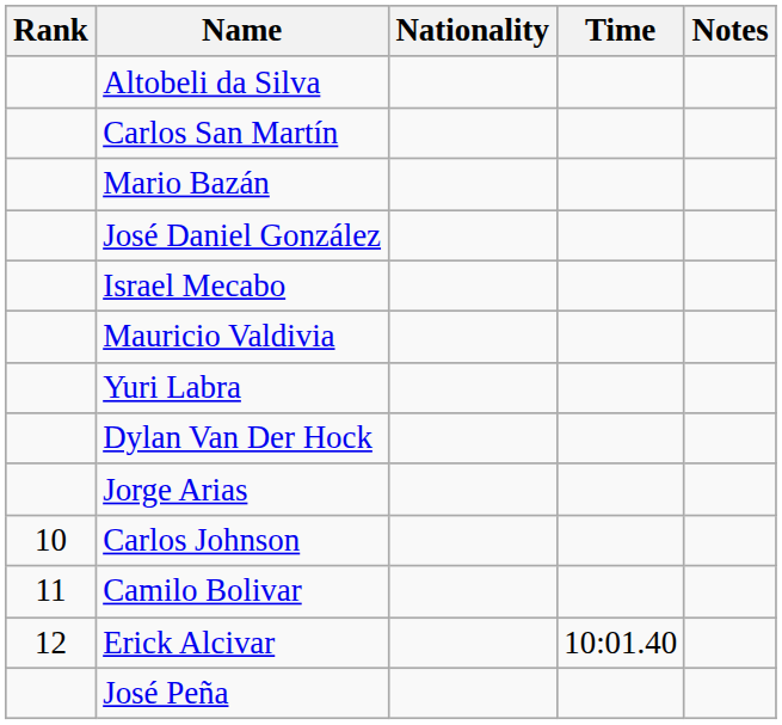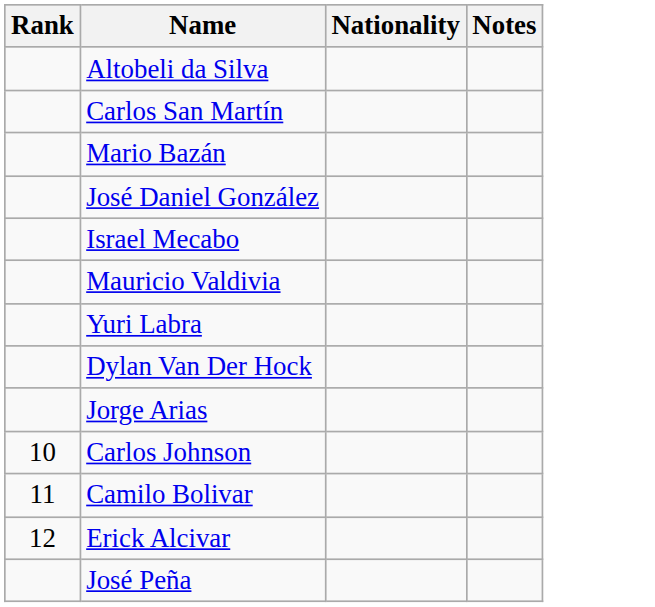 <table class="wikitable sortable" style="text-align:center">
 <tr>
 <th>Rank</th>
 <th>Name</th>
 <th>Nationality</th>
-<th>Time</th>
 <th>Notes</th>
 </tr>
 <tr>
 <td></td>
 <td align=left><a href='#'>Altobeli da Silva</a></td>
 <td align=left></td>
 <td></td>
-<td></td>
 </tr>
 <tr>
 <td></td>
 <td align=left><a href='#'>Carlos San Martín</a></td>
 <td align=left></td>
-<td></td>
 <td></td>
 </tr>
 <tr>
 <td></td>
 <td align=left><a href='#'>Mario Bazán</a></td>
 <td align=left></td>
 <td></td>
-<td></td>
 </tr>
 <tr>
 <td></td>
 <td align=left><a href='#'>José Daniel González</a></td>
 <td align=left></td>
-<td></td>
 <td></td>
 </tr>
 <tr>
 <td></td>
 <td align=left><a href='#'>Israel Mecabo</a></td>
 <td align=left></td>
 <td></td>
-<td></td>
 </tr>
 <tr>
 <td></td>
 <td align=left><a href='#'>Mauricio Valdivia</a></td>
 <td align=left></td>
-<td></td>
 <td></td>
 </tr>
 <tr>
 <td></td>
 <td align=left><a href='#'>Yuri Labra</a></td>
 <td align=left></td>
 <td></td>
-<td></td>
 </tr>
 <tr>
 <td></td>
 <td align=left><a href='#'>Dylan Van Der Hock</a></td>
 <td align=left></td>
-<td></td>
 <td></td>
 </tr>
 <tr>
 <td></td>
 <td align=left><a href='#'>Jorge Arias</a></td>
 <td align=left></td>
 <td></td>
-<td></td>
 </tr>
 <tr>
 <td>10</td>
 <td align=left><a href='#'>Carlos Johnson</a></td>
 <td align=left></td>
-<td></td>
 <td></td>
 </tr>
 <tr>
 <td>11</td>
 <td align=left><a href='#'>Camilo Bolivar</a></td>
 <td align=left></td>
 <td></td>
-<td></td>
 </tr>
 <tr>
 <td>12</td>
 <td align=left><a href='#'>Erick Alcivar</a></td>
 <td align=left></td>
-<td>10:01.40</td>
 <td></td>
 </tr>
 <tr>
 <td></td>
 <td align=left><a href='#'>José Peña</a></td>
 <td align=left></td>
 <td></td>
-<td></td>
 </tr>
 </table>
